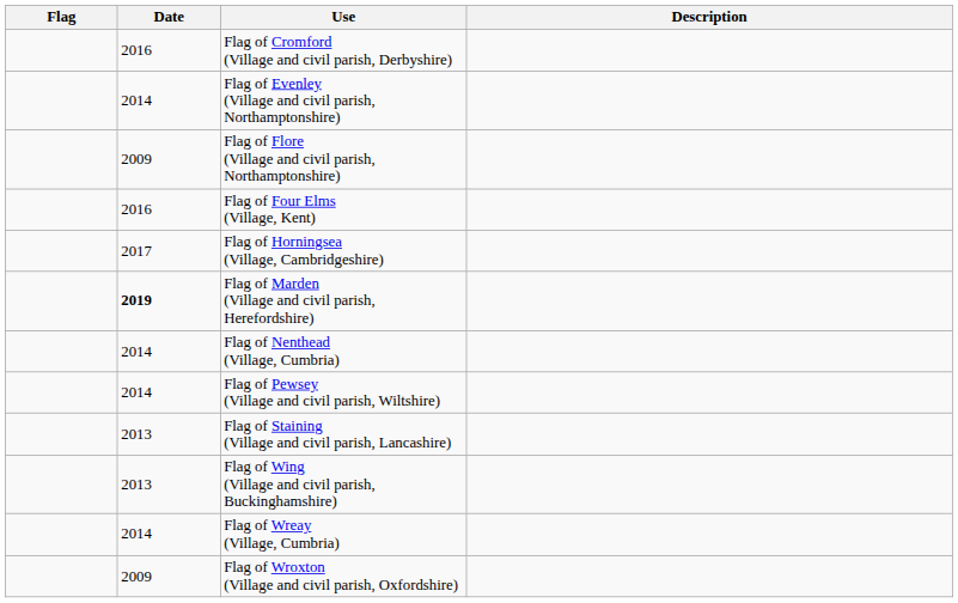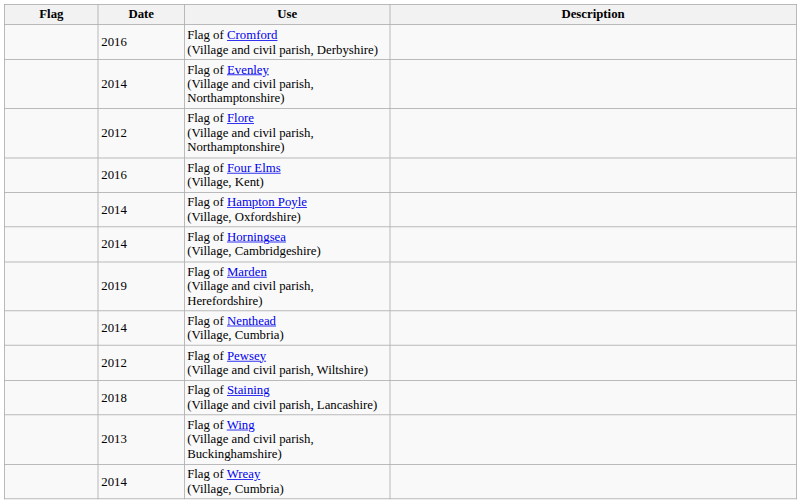 <table class="wikitable">
 <tr style="background:#efefef;">
 <th style="width:110px;">Flag</th>
 <th style="width:100px;">Date</th>
 <th style="width:250px;">Use</th>
 <th style="width:500px;">Description</th>
 </tr>
 <tr>
 <td></td>
 <td>2016</td>
 <td>Flag of <a href='#'>Cromford</a> <br> (Village and civil parish, Derbyshire)</td>
 <td></td>
 </tr>
 <tr>
 <td></td>
 <td>2014</td>
 <td>Flag of <a href='#'>Evenley</a> <br> (Village and civil parish, Northamptonshire)</td>
 <td></td>
 </tr>
 <tr>
 <td></td>
-<td>2009</td>
+<td>2012</td>
 <td>Flag of <a href='#'>Flore</a> <br> (Village and civil parish, Northamptonshire)</td>
 <td></td>
 </tr>
 <tr>
 <td></td>
 <td>2016</td>
 <td>Flag of <a href='#'>Four Elms</a> <br> (Village, Kent)</td>
 <td></td>
 </tr>
 <tr>
 <td></td>
-<td>2017</td>
+<td>2014</td>
+<td>Flag of <a href='#'>Hampton Poyle</a> <br> (Village, Oxfordshire)</td>
+<td></td>
+</tr>
+<tr>
+<td></td>
+<td>2014</td>
 <td>Flag of <a href='#'>Horningsea</a> <br> (Village, Cambridgeshire)</td>
 <td></td>
 </tr>
 <tr>
 <td></td>
-<td><strong>2019</strong></td>
+<td>2019</td>
 <td>Flag of <a href='#'>Marden</a> <br> (Village and civil parish, Herefordshire)</td>
 <td></td>
 </tr>
 <tr>
 <td></td>
 <td>2014</td>
 <td>Flag of <a href='#'>Nenthead</a> <br> (Village, Cumbria)</td>
 <td></td>
 </tr>
 <tr>
 <td></td>
-<td>2014</td>
+<td>2012</td>
 <td>Flag of <a href='#'>Pewsey</a> <br> (Village and civil parish, Wiltshire)</td>
 <td></td>
 </tr>
 <tr>
 <td></td>
-<td>2013</td>
+<td>2018</td>
 <td>Flag of <a href='#'>Staining</a> <br> (Village and civil parish, Lancashire)</td>
 <td></td>
 </tr>
 <tr>
 <td></td>
 <td>2013</td>
 <td>Flag of <a href='#'>Wing</a> <br> (Village and civil parish, Buckinghamshire)</td>
 <td></td>
 </tr>
 <tr>
 <td></td>
 <td>2014</td>
 <td>Flag of <a href='#'>Wreay</a> <br> (Village, Cumbria)</td>
 <td></td>
 </tr>
-<tr>
-<td></td>
-<td>2009</td>
-<td>Flag of <a href='#'>Wroxton</a> <br> (Village and civil parish, Oxfordshire)</td>
-<td></td>
-</tr>
 </table>
